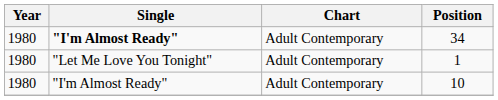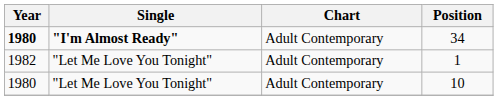 <table class="wikitable" width="550px">
 <tr>
 <th>Year</th>
 <th>Single</th>
 <th>Chart</th>
 <th>Position</th>
 </tr>
 <tr>
-<td align="left">1980</td>
+<td align="left"><strong>1980</strong></td>
 <td align="left"><strong>"I'm Almost Ready"</strong></td>
 <td align="left">Adult Contemporary</td>
 <td align="center">34</td>
 </tr>
 <tr>
-<td align="left">1980</td>
+<td align="left">1982</td>
 <td align="left">"Let Me Love You Tonight"</td>
 <td align="left">Adult Contemporary</td>
 <td align="center">1</td>
 </tr>
 <tr>
 <td align="left">1980</td>
-<td align="left">"I'm Almost Ready"</td>
+<td align="left">"Let Me Love You Tonight"</td>
 <td align="left">Adult Contemporary</td>
 <td align="center">10</td>
 </tr>
 <tr>
 </tr>
 </table>
